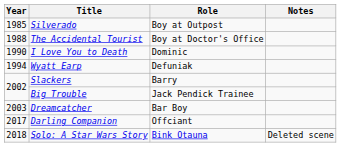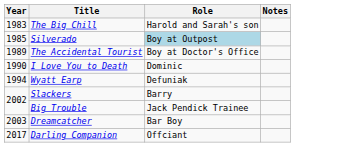 <table class="wikitable plainrowheaders">
 <tr>
 <th>Year</th>
 <th>Title</th>
 <th>Role</th>
 <th>Notes</th>
 </tr>
 <tr>
-<td>1985</td>
-<td><em><a href='#'>Silverado</a></em></td>
-<td>Boy at Outpost</td>
+<td>1983</td>
+<td><em><a href='#'>The Big Chill</a></em></td>
+<td>Harold and Sarah's son</td>
 <td></td>
 </tr>
 <tr>
-<td>1988</td>
+<td>1985</td>
+<td><em><a href='#'>Silverado</a></em></td>
+<td style="background: lightblue;">Boy at Outpost</td>
+<td></td>
+</tr>
+<tr>
+<td>1989</td>
 <td><em><a href='#'>The Accidental Tourist</a></em></td>
 <td>Boy at Doctor's Office</td>
 <td></td>
 </tr>
 <tr>
 <td>1990</td>
 <td><em><a href='#'>I Love You to Death</a></em></td>
 <td>Dominic</td>
 <td></td>
 </tr>
 <tr>
 <td>1994</td>
 <td><em><a href='#'>Wyatt Earp</a></em></td>
 <td>Defuniak</td>
 <td></td>
 </tr>
 <tr>
 <td rowspan=2>2002</td>
 <td><em><a href='#'>Slackers</a></em></td>
 <td>Barry</td>
 <td></td>
 </tr>
 <tr>
 <td><em><a href='#'>Big Trouble</a></em></td>
 <td>Jack Pendick Trainee</td>
 <td></td>
 </tr>
 <tr>
 <td>2003</td>
 <td><em><a href='#'>Dreamcatcher</a></em></td>
 <td>Bar Boy</td>
 <td></td>
 </tr>
 <tr>
 <td>2017</td>
 <td><em><a href='#'>Darling Companion</a></em></td>
 <td>Offciant</td>
 <td></td>
 </tr>
-<tr>
-<td>2018</td>
-<td><em><a href='#'>Solo: A Star Wars Story</a></em></td>
-<td><a href='#'>Bink Otauna</a></td>
-<td>Deleted scene</td>
-</tr>
 </table>
